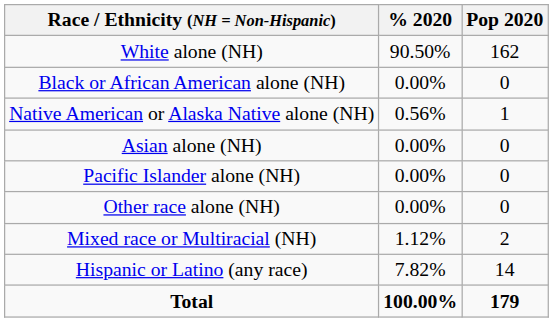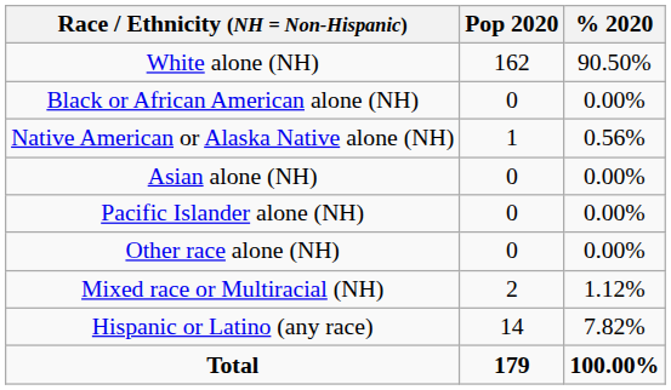 <table class="wikitable" style="text-align:center;">
 <tr>
 <th>Race / Ethnicity <small>(<em>NH = Non-Hispanic</em>)</small></th>
+<th>Pop 2020</th>
 <th>% 2020</th>
-<th>Pop 2020</th>
 </tr>
 <tr>
 <td><a href='#'>White</a> alone (NH)</td>
+<td>162</td>
 <td>90.50%</td>
-<td>162</td>
 </tr>
 <tr>
 <td><a href='#'>Black or African American</a> alone (NH)</td>
+<td>0</td>
 <td>0.00%</td>
-<td>0</td>
 </tr>
 <tr>
 <td><a href='#'>Native American</a> or <a href='#'>Alaska Native</a> alone (NH)</td>
+<td>1</td>
 <td>0.56%</td>
-<td>1</td>
 </tr>
 <tr>
 <td><a href='#'>Asian</a> alone (NH)</td>
+<td>0</td>
 <td>0.00%</td>
-<td>0</td>
 </tr>
 <tr>
 <td><a href='#'>Pacific Islander</a> alone (NH)</td>
+<td>0</td>
 <td>0.00%</td>
-<td>0</td>
 </tr>
 <tr>
 <td><a href='#'>Other race</a> alone (NH)</td>
+<td>0</td>
 <td>0.00%</td>
-<td>0</td>
 </tr>
 <tr>
 <td><a href='#'>Mixed race or Multiracial</a> (NH)</td>
+<td>2</td>
 <td>1.12%</td>
-<td>2</td>
 </tr>
 <tr>
 <td><a href='#'>Hispanic or Latino</a> (any race)</td>
+<td>14</td>
 <td>7.82%</td>
-<td>14</td>
 </tr>
 <tr>
 <td><strong>Total</strong></td>
+<td><strong>179</strong></td>
 <td><strong>100.00%</strong></td>
-<td><strong>179</strong></td>
 </tr>
 </table>
